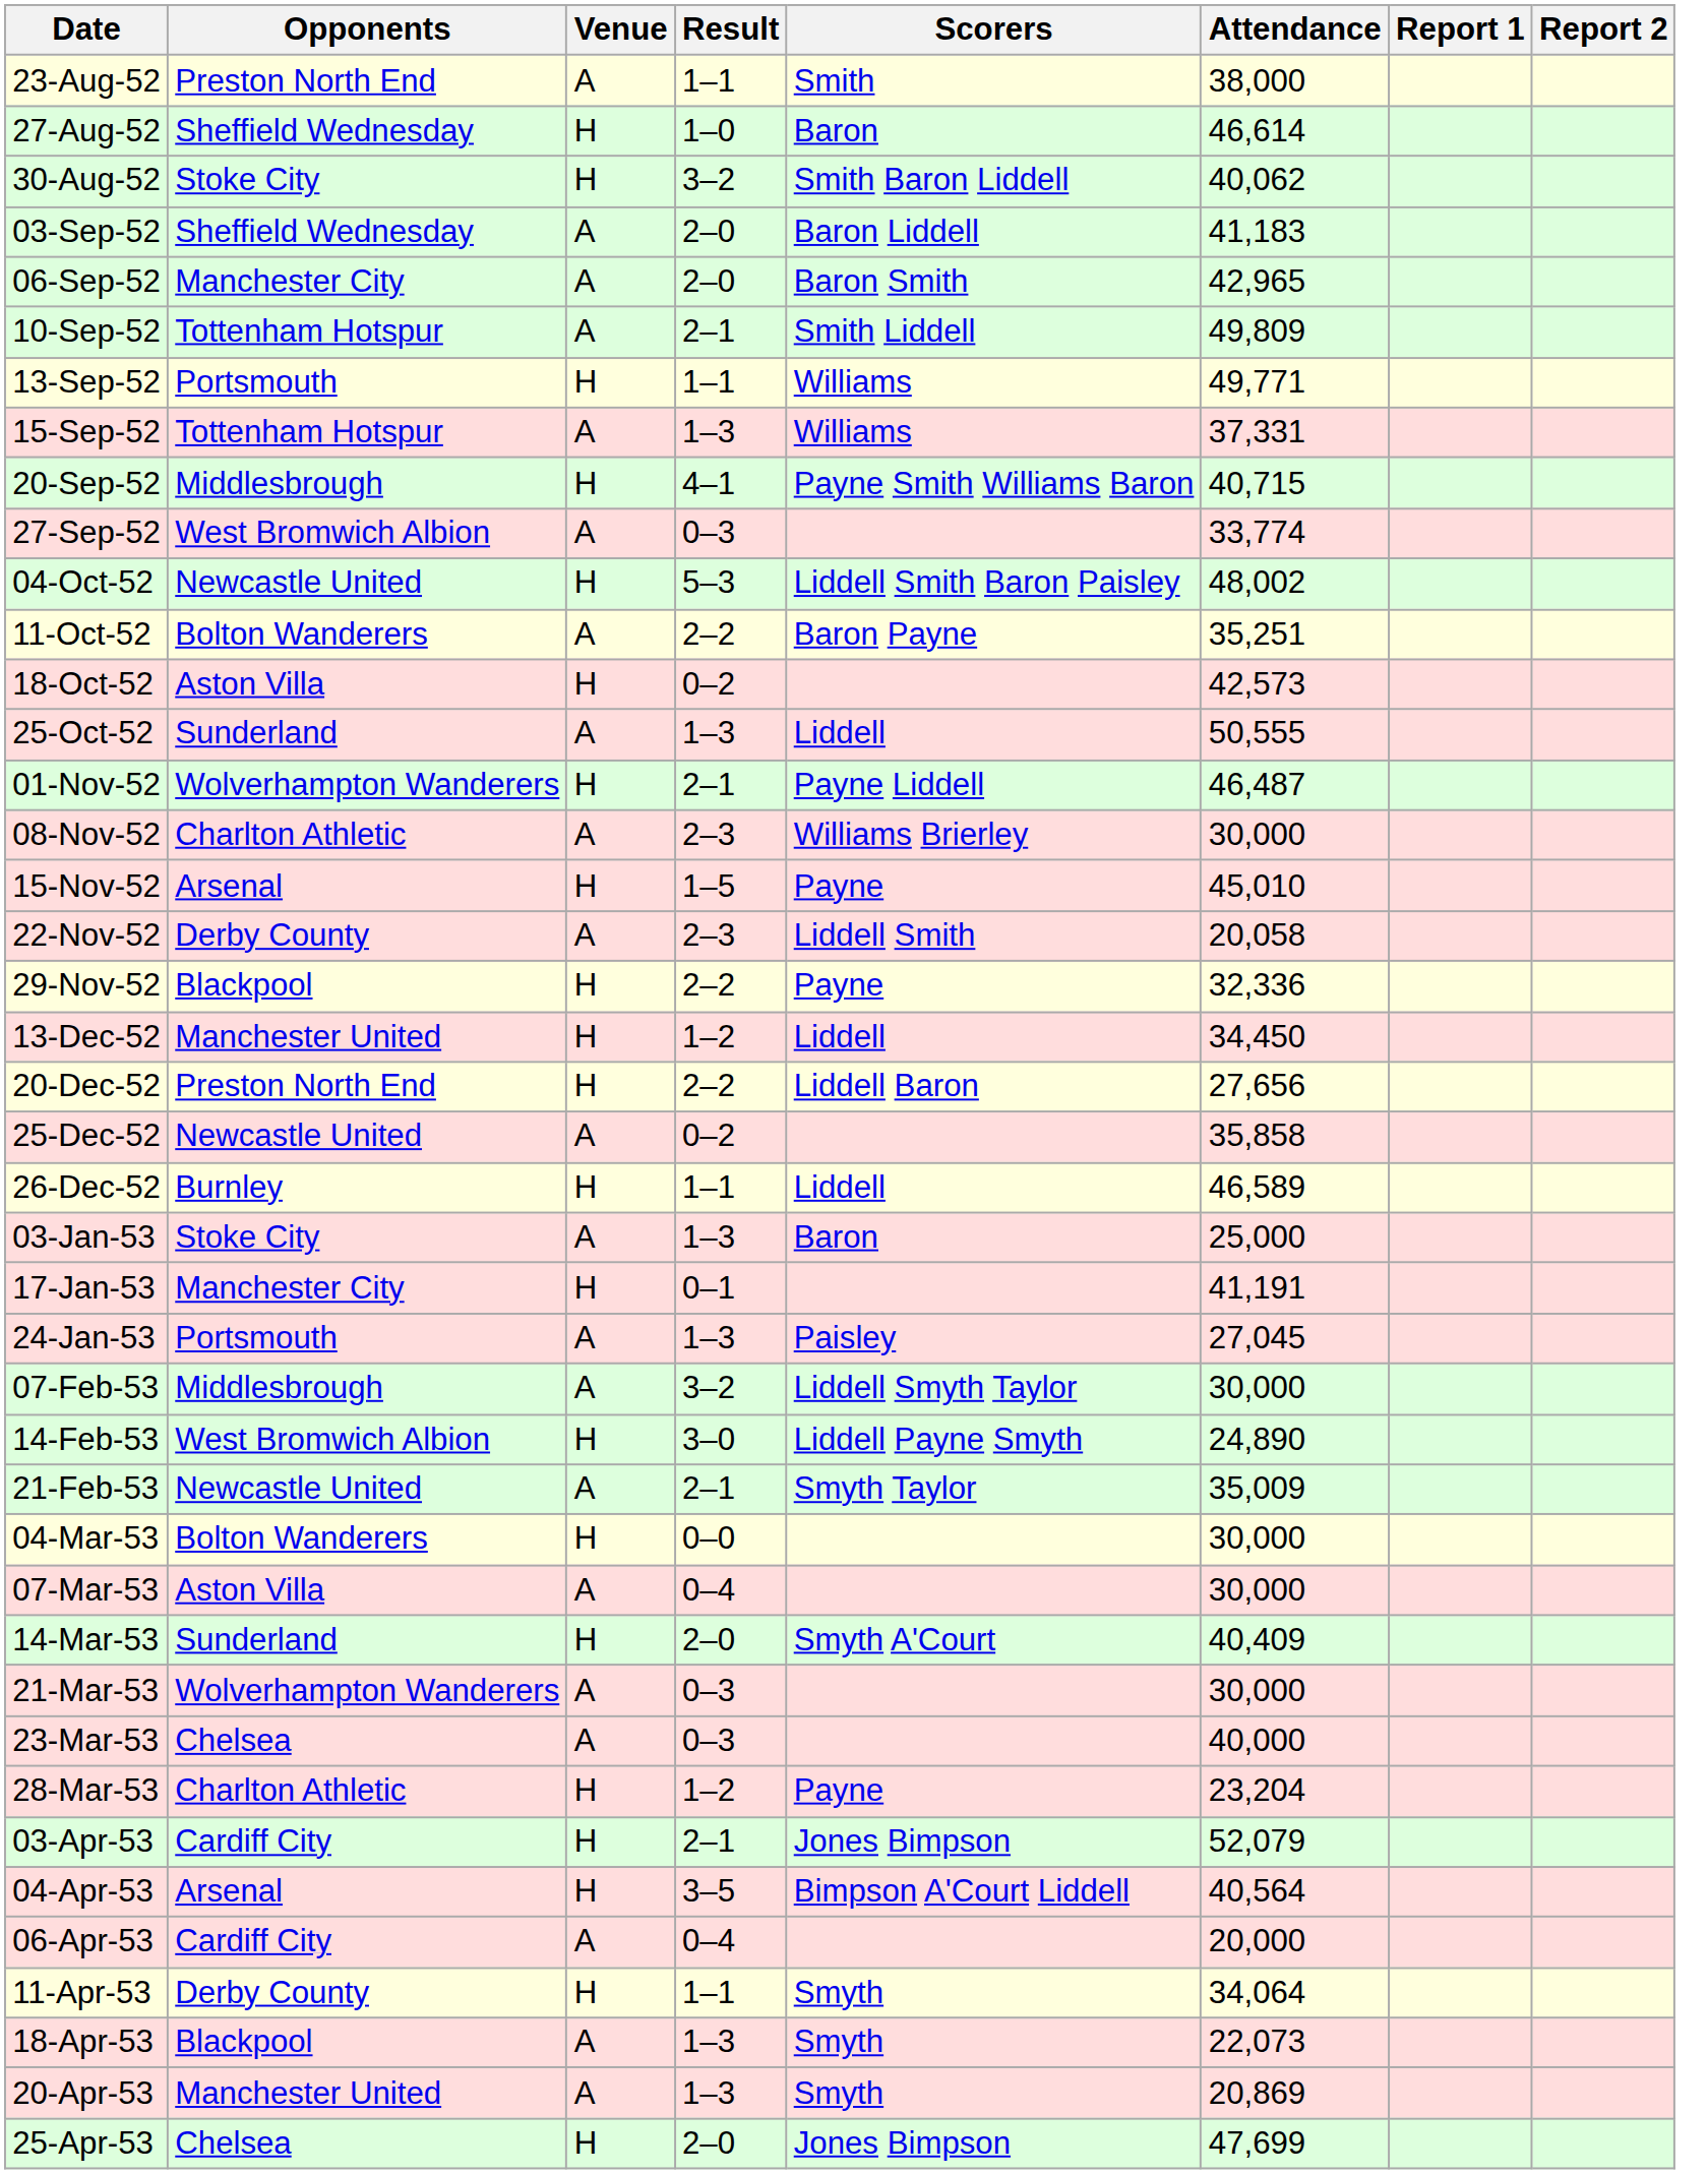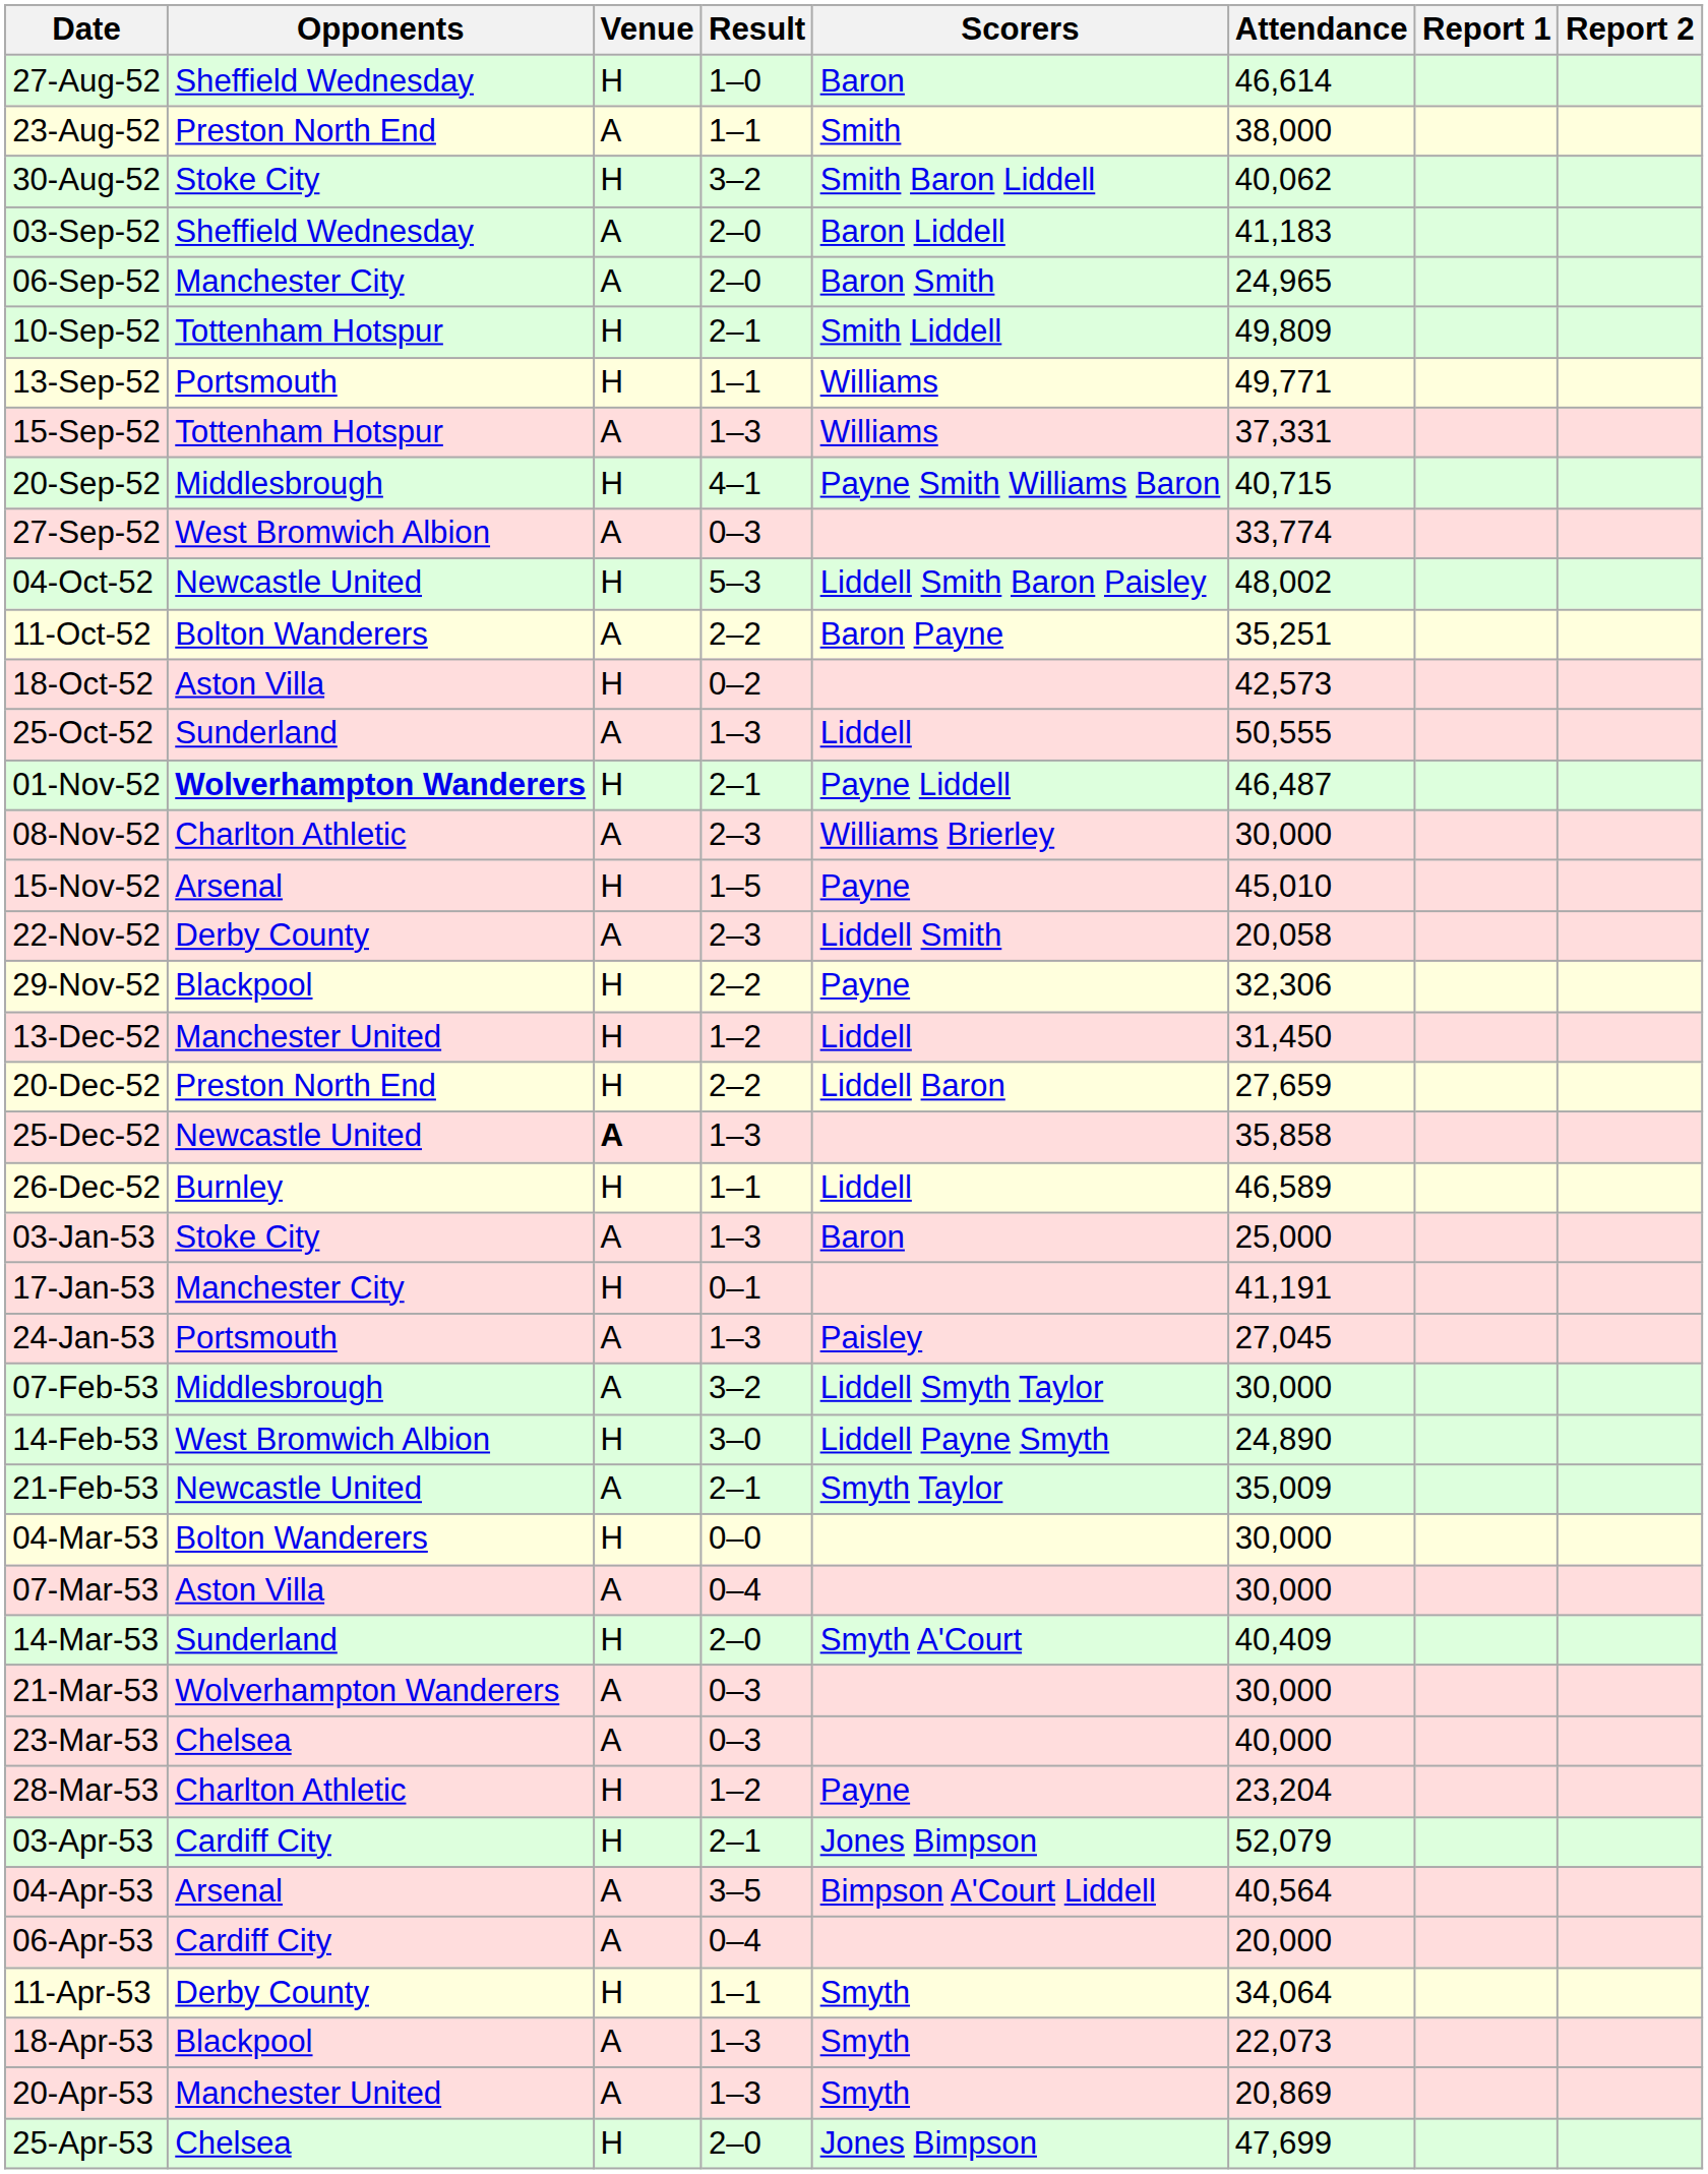 <table class=wikitable>
 <tr>
 <th>Date</th>
 <th>Opponents</th>
 <th>Venue</th>
 <th>Result</th>
 <th>Scorers</th>
 <th>Attendance</th>
 <th>Report 1</th>
 <th>Report 2</th>
 </tr>
+<tr bgcolor="#ddffdd">
+<td>27-Aug-52</td>
+<td><a href='#'>Sheffield Wednesday</a></td>
+<td>H</td>
+<td>1–0</td>
+<td><a href='#'>Baron</a> </td>
+<td>46,614</td>
+<td></td>
+<td></td>
+</tr>
 <tr bgcolor="#ffffdd">
 <td>23-Aug-52</td>
 <td><a href='#'>Preston North End</a></td>
 <td>A</td>
 <td>1–1</td>
 <td><a href='#'>Smith</a> </td>
 <td>38,000</td>
-<td></td>
-<td></td>
-</tr>
-<tr bgcolor="#ddffdd">
-<td>27-Aug-52</td>
-<td><a href='#'>Sheffield Wednesday</a></td>
-<td>H</td>
-<td>1–0</td>
-<td><a href='#'>Baron</a> </td>
-<td>46,614</td>
 <td></td>
 <td></td>
 </tr>
 <tr bgcolor="#ddffdd">
 <td>30-Aug-52</td>
 <td><a href='#'>Stoke City</a></td>
 <td>H</td>
 <td>3–2</td>
 <td><a href='#'>Smith</a>  <a href='#'>Baron</a>  <a href='#'>Liddell</a> </td>
 <td>40,062</td>
 <td></td>
 <td></td>
 </tr>
 <tr bgcolor="#ddffdd">
 <td>03-Sep-52</td>
 <td><a href='#'>Sheffield Wednesday</a></td>
 <td>A</td>
 <td>2–0</td>
 <td><a href='#'>Baron</a>  <a href='#'>Liddell</a> </td>
 <td>41,183</td>
 <td></td>
 <td></td>
 </tr>
 <tr bgcolor="#ddffdd">
 <td>06-Sep-52</td>
 <td><a href='#'>Manchester City</a></td>
 <td>A</td>
 <td>2–0</td>
 <td><a href='#'>Baron</a>  <a href='#'>Smith</a> </td>
-<td>42,965</td>
+<td>24,965</td>
 <td></td>
 <td></td>
 </tr>
 <tr bgcolor="#ddffdd">
 <td>10-Sep-52</td>
 <td><a href='#'>Tottenham Hotspur</a></td>
-<td>A</td>
+<td>H</td>
 <td>2–1</td>
 <td><a href='#'>Smith</a>  <a href='#'>Liddell</a> </td>
 <td>49,809</td>
 <td></td>
 <td></td>
 </tr>
 <tr bgcolor="#ffffdd">
 <td>13-Sep-52</td>
 <td><a href='#'>Portsmouth</a></td>
 <td>H</td>
 <td>1–1</td>
 <td><a href='#'>Williams</a> </td>
 <td>49,771</td>
 <td></td>
 <td></td>
 </tr>
 <tr bgcolor="#ffdddd">
 <td>15-Sep-52</td>
 <td><a href='#'>Tottenham Hotspur</a></td>
 <td>A</td>
 <td>1–3</td>
 <td><a href='#'>Williams</a> </td>
 <td>37,331</td>
 <td></td>
 <td></td>
 </tr>
 <tr bgcolor="#ddffdd">
 <td>20-Sep-52</td>
 <td><a href='#'>Middlesbrough</a></td>
 <td>H</td>
 <td>4–1</td>
 <td><a href='#'>Payne</a>  <a href='#'>Smith</a>  <a href='#'>Williams</a>  <a href='#'>Baron</a> </td>
 <td>40,715</td>
 <td></td>
 <td></td>
 </tr>
 <tr bgcolor="#ffdddd">
 <td>27-Sep-52</td>
 <td><a href='#'>West Bromwich Albion</a></td>
 <td>A</td>
 <td>0–3</td>
 <td></td>
 <td>33,774</td>
 <td></td>
 <td></td>
 </tr>
 <tr bgcolor="#ddffdd">
 <td>04-Oct-52</td>
 <td><a href='#'>Newcastle United</a></td>
 <td>H</td>
 <td>5–3</td>
 <td><a href='#'>Liddell</a>  <a href='#'>Smith</a>  <a href='#'>Baron</a>  <a href='#'>Paisley</a> </td>
 <td>48,002</td>
 <td></td>
 <td></td>
 </tr>
 <tr bgcolor="#ffffdd">
 <td>11-Oct-52</td>
 <td><a href='#'>Bolton Wanderers</a></td>
 <td>A</td>
 <td>2–2</td>
 <td><a href='#'>Baron</a>  <a href='#'>Payne</a> </td>
 <td>35,251</td>
 <td></td>
 <td></td>
 </tr>
 <tr bgcolor="#ffdddd">
 <td>18-Oct-52</td>
 <td><a href='#'>Aston Villa</a></td>
 <td>H</td>
 <td>0–2</td>
 <td></td>
 <td>42,573</td>
 <td></td>
 <td></td>
 </tr>
 <tr bgcolor="#ffdddd">
 <td>25-Oct-52</td>
 <td><a href='#'>Sunderland</a></td>
 <td>A</td>
 <td>1–3</td>
 <td><a href='#'>Liddell</a> </td>
 <td>50,555</td>
 <td></td>
 <td></td>
 </tr>
 <tr bgcolor="#ddffdd">
 <td>01-Nov-52</td>
-<td><a href='#'>Wolverhampton Wanderers</a></td>
+<td><strong><a href='#'>Wolverhampton Wanderers</a></strong></td>
 <td>H</td>
 <td>2–1</td>
 <td><a href='#'>Payne</a>  <a href='#'>Liddell</a> </td>
 <td>46,487</td>
 <td></td>
 <td></td>
 </tr>
 <tr bgcolor="#ffdddd">
 <td>08-Nov-52</td>
 <td><a href='#'>Charlton Athletic</a></td>
 <td>A</td>
 <td>2–3</td>
 <td><a href='#'>Williams</a>  <a href='#'>Brierley</a> </td>
 <td>30,000</td>
 <td></td>
 <td></td>
 </tr>
 <tr bgcolor="#ffdddd">
 <td>15-Nov-52</td>
 <td><a href='#'>Arsenal</a></td>
 <td>H</td>
 <td>1–5</td>
 <td><a href='#'>Payne</a> </td>
 <td>45,010</td>
 <td></td>
 <td></td>
 </tr>
 <tr bgcolor="#ffdddd">
 <td>22-Nov-52</td>
 <td><a href='#'>Derby County</a></td>
 <td>A</td>
 <td>2–3</td>
 <td><a href='#'>Liddell</a>  <a href='#'>Smith</a> </td>
 <td>20,058</td>
 <td></td>
 <td></td>
 </tr>
 <tr bgcolor="#ffffdd">
 <td>29-Nov-52</td>
 <td><a href='#'>Blackpool</a></td>
 <td>H</td>
 <td>2–2</td>
 <td><a href='#'>Payne</a> </td>
-<td>32,336</td>
+<td>32,306</td>
 <td></td>
 <td></td>
 </tr>
 <tr bgcolor="#ffdddd">
 <td>13-Dec-52</td>
 <td><a href='#'>Manchester United</a></td>
 <td>H</td>
 <td>1–2</td>
 <td><a href='#'>Liddell</a> </td>
-<td>34,450</td>
+<td>31,450</td>
 <td></td>
 <td></td>
 </tr>
 <tr bgcolor="#ffffdd">
 <td>20-Dec-52</td>
 <td><a href='#'>Preston North End</a></td>
 <td>H</td>
 <td>2–2</td>
 <td><a href='#'>Liddell</a>  <a href='#'>Baron</a> </td>
-<td>27,656</td>
+<td>27,659</td>
 <td></td>
 <td></td>
 </tr>
 <tr bgcolor="#ffdddd">
 <td>25-Dec-52</td>
 <td><a href='#'>Newcastle United</a></td>
-<td>A</td>
-<td>0–2</td>
+<td><strong>A</strong></td>
+<td>1–3</td>
 <td></td>
 <td>35,858</td>
 <td></td>
 <td></td>
 </tr>
 <tr bgcolor="#ffffdd">
 <td>26-Dec-52</td>
 <td><a href='#'>Burnley</a></td>
 <td>H</td>
 <td>1–1</td>
 <td><a href='#'>Liddell</a> </td>
 <td>46,589</td>
 <td></td>
 <td></td>
 </tr>
 <tr bgcolor="#ffdddd">
 <td>03-Jan-53</td>
 <td><a href='#'>Stoke City</a></td>
 <td>A</td>
 <td>1–3</td>
 <td><a href='#'>Baron</a> </td>
 <td>25,000</td>
 <td></td>
 <td></td>
 </tr>
 <tr bgcolor="#ffdddd">
 <td>17-Jan-53</td>
 <td><a href='#'>Manchester City</a></td>
 <td>H</td>
 <td>0–1</td>
 <td></td>
 <td>41,191</td>
 <td></td>
 <td></td>
 </tr>
 <tr bgcolor="#ffdddd">
 <td>24-Jan-53</td>
 <td><a href='#'>Portsmouth</a></td>
 <td>A</td>
 <td>1–3</td>
 <td><a href='#'>Paisley</a> </td>
 <td>27,045</td>
 <td></td>
 <td></td>
 </tr>
 <tr bgcolor="#ddffdd">
 <td>07-Feb-53</td>
 <td><a href='#'>Middlesbrough</a></td>
 <td>A</td>
 <td>3–2</td>
 <td><a href='#'>Liddell</a>  <a href='#'>Smyth</a>  <a href='#'>Taylor</a> </td>
 <td>30,000</td>
 <td></td>
 <td></td>
 </tr>
 <tr bgcolor="#ddffdd">
 <td>14-Feb-53</td>
 <td><a href='#'>West Bromwich Albion</a></td>
 <td>H</td>
 <td>3–0</td>
 <td><a href='#'>Liddell</a>  <a href='#'>Payne</a>  <a href='#'>Smyth</a> </td>
 <td>24,890</td>
 <td></td>
 <td></td>
 </tr>
 <tr bgcolor="#ddffdd">
 <td>21-Feb-53</td>
 <td><a href='#'>Newcastle United</a></td>
 <td>A</td>
 <td>2–1</td>
 <td><a href='#'>Smyth</a>  <a href='#'>Taylor</a> </td>
 <td>35,009</td>
 <td></td>
 <td></td>
 </tr>
 <tr bgcolor="#ffffdd">
 <td>04-Mar-53</td>
 <td><a href='#'>Bolton Wanderers</a></td>
 <td>H</td>
 <td>0–0</td>
 <td></td>
 <td>30,000</td>
 <td></td>
 <td></td>
 </tr>
 <tr bgcolor="#ffdddd">
 <td>07-Mar-53</td>
 <td><a href='#'>Aston Villa</a></td>
 <td>A</td>
 <td>0–4</td>
 <td></td>
 <td>30,000</td>
 <td></td>
 <td></td>
 </tr>
 <tr bgcolor="#ddffdd">
 <td>14-Mar-53</td>
 <td><a href='#'>Sunderland</a></td>
 <td>H</td>
 <td>2–0</td>
 <td><a href='#'>Smyth</a>  <a href='#'>A'Court</a> </td>
 <td>40,409</td>
 <td></td>
 <td></td>
 </tr>
 <tr bgcolor="#ffdddd">
 <td>21-Mar-53</td>
 <td><a href='#'>Wolverhampton Wanderers</a></td>
 <td>A</td>
 <td>0–3</td>
 <td></td>
 <td>30,000</td>
 <td></td>
 <td></td>
 </tr>
 <tr bgcolor="#ffdddd">
 <td>23-Mar-53</td>
 <td><a href='#'>Chelsea</a></td>
 <td>A</td>
 <td>0–3</td>
 <td></td>
 <td>40,000</td>
 <td></td>
 <td></td>
 </tr>
 <tr bgcolor="#ffdddd">
 <td>28-Mar-53</td>
 <td><a href='#'>Charlton Athletic</a></td>
 <td>H</td>
 <td>1–2</td>
 <td><a href='#'>Payne</a></td>
 <td>23,204</td>
 <td></td>
 <td></td>
 </tr>
 <tr bgcolor="#ddffdd">
 <td>03-Apr-53</td>
 <td><a href='#'>Cardiff City</a></td>
 <td>H</td>
 <td>2–1</td>
 <td><a href='#'>Jones</a>  <a href='#'>Bimpson</a> </td>
 <td>52,079</td>
 <td></td>
 <td></td>
 </tr>
 <tr bgcolor="#ffdddd">
 <td>04-Apr-53</td>
 <td><a href='#'>Arsenal</a></td>
-<td>H</td>
+<td>A</td>
 <td>3–5</td>
 <td><a href='#'>Bimpson</a>  <a href='#'>A'Court</a>  <a href='#'>Liddell</a> </td>
 <td>40,564</td>
 <td></td>
 <td></td>
 </tr>
 <tr bgcolor="#ffdddd">
 <td>06-Apr-53</td>
 <td><a href='#'>Cardiff City</a></td>
 <td>A</td>
 <td>0–4</td>
 <td></td>
 <td>20,000</td>
 <td></td>
 <td></td>
 </tr>
 <tr bgcolor="#ffffdd">
 <td>11-Apr-53</td>
 <td><a href='#'>Derby County</a></td>
 <td>H</td>
 <td>1–1</td>
 <td><a href='#'>Smyth</a> </td>
 <td>34,064</td>
 <td></td>
 <td></td>
 </tr>
 <tr bgcolor="#ffdddd">
 <td>18-Apr-53</td>
 <td><a href='#'>Blackpool</a></td>
 <td>A</td>
 <td>1–3</td>
 <td><a href='#'>Smyth</a> </td>
 <td>22,073</td>
 <td></td>
 <td></td>
 </tr>
 <tr bgcolor="#ffdddd">
 <td>20-Apr-53</td>
 <td><a href='#'>Manchester United</a></td>
 <td>A</td>
 <td>1–3</td>
 <td><a href='#'>Smyth</a> </td>
 <td>20,869</td>
 <td></td>
 <td></td>
 </tr>
 <tr bgcolor="#ddffdd">
 <td>25-Apr-53</td>
 <td><a href='#'>Chelsea</a></td>
 <td>H</td>
 <td>2–0</td>
 <td><a href='#'>Jones</a>  <a href='#'>Bimpson</a> </td>
 <td>47,699</td>
 <td></td>
 <td></td>
 </tr>
 </table>
